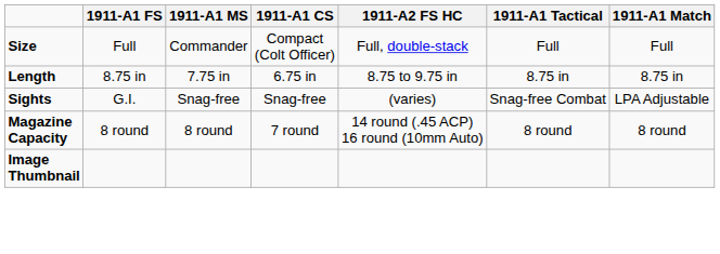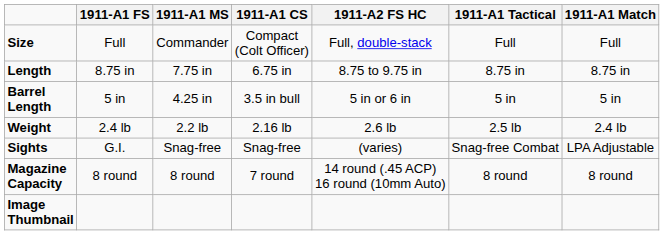 <table class="wikitable">
 <tr>
 <td></td>
 <th>1911-A1 FS</th>
 <th>1911-A1 MS</th>
 <th>1911-A1 CS</th>
 <th>1911-A2 FS HC</th>
 <th>1911-A1 Tactical</th>
 <th>1911-A1 Match</th>
 </tr>
 <tr align="center">
 <td align="left"><strong>Size</strong></td>
 <td>Full</td>
 <td>Commander</td>
 <td>Compact<br>(Colt Officer)</td>
 <td>Full, <a href='#'>double-stack</a></td>
 <td>Full</td>
 <td>Full</td>
 </tr>
 <tr align="center">
 <td align="left"><strong>Length</strong></td>
 <td>8.75 in</td>
 <td>7.75 in</td>
 <td>6.75 in</td>
 <td>8.75 to 9.75 in</td>
 <td>8.75 in</td>
 <td>8.75 in</td>
 </tr>
 <tr align="center">
+<td align="left"><strong>Barrel</strong><br><strong>Length</strong></td>
+<td>5 in</td>
+<td>4.25 in</td>
+<td>3.5 in bull</td>
+<td>5 in or 6 in</td>
+<td>5 in</td>
+<td>5 in</td>
+</tr>
+<tr align="center">
+<td align="left"><strong>Weight</strong></td>
+<td>2.4 lb</td>
+<td>2.2 lb</td>
+<td>2.16 lb</td>
+<td>2.6 lb</td>
+<td>2.5 lb</td>
+<td>2.4 lb</td>
+</tr>
+<tr align="center">
 <td align="left"><strong>Sights</strong></td>
 <td>G.I.</td>
 <td>Snag-free</td>
 <td>Snag-free</td>
 <td>(varies)</td>
 <td>Snag-free Combat</td>
 <td>LPA Adjustable</td>
 </tr>
 <tr align="center">
 <td align="left"><strong>Magazine</strong><br><strong>Capacity</strong></td>
 <td>8 round</td>
 <td>8 round</td>
 <td>7 round</td>
 <td>14 round (.45 ACP)<br>16 round (10mm Auto)</td>
 <td>8 round</td>
 <td>8 round</td>
 </tr>
 <tr align="center">
 <td align="left"><strong>Image</strong><br><strong> Thumbnail</strong></td>
 <td></td>
 <td></td>
 <td></td>
 <td></td>
 <td></td>
 </tr>
 </table>
